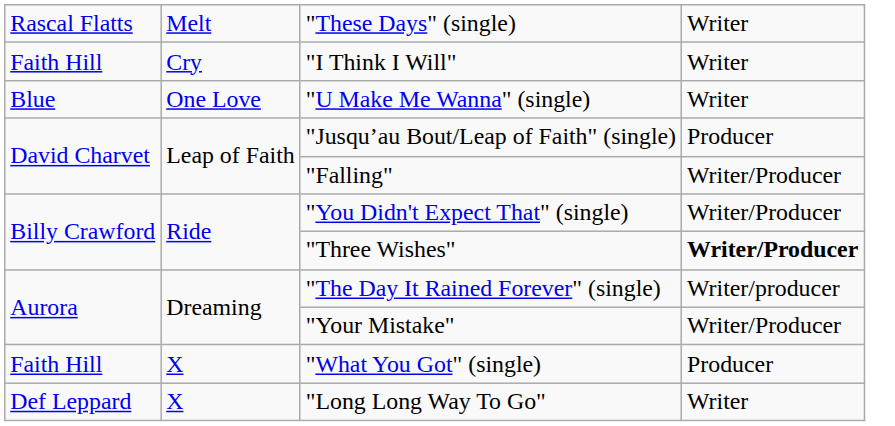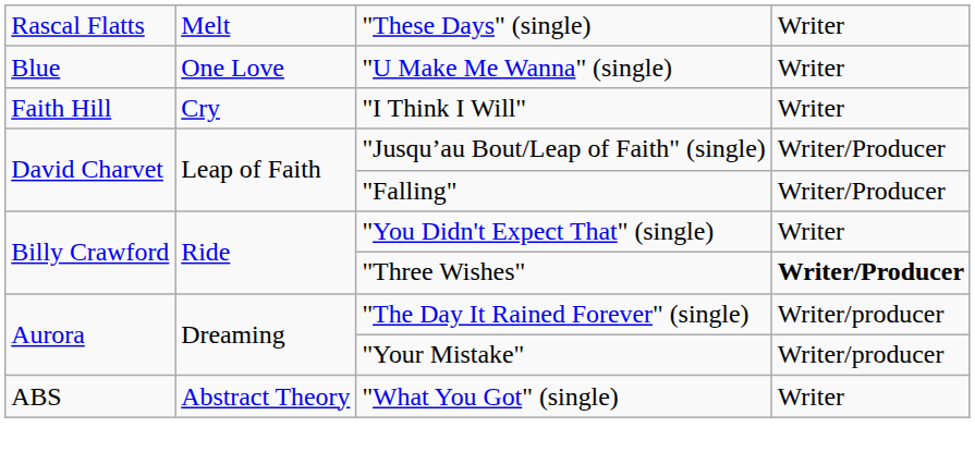 <table class="wikitable">
 <tr>
 <td><a href='#'>Rascal Flatts</a></td>
 <td><a href='#'>Melt</a></td>
 <td>"<a href='#'>These Days</a>" (single)</td>
+<td>Writer</td>
+</tr>
+<tr>
+<td><a href='#'>Blue</a></td>
+<td><a href='#'>One Love</a></td>
+<td>"<a href='#'>U Make Me Wanna</a>" (single)</td>
 <td>Writer</td>
 </tr>
 <tr>
 <td><a href='#'>Faith Hill</a></td>
 <td><a href='#'>Cry</a></td>
 <td>"I Think I Will"</td>
 <td>Writer</td>
 </tr>
 <tr>
-<td><a href='#'>Blue</a></td>
-<td><a href='#'>One Love</a></td>
-<td>"<a href='#'>U Make Me Wanna</a>" (single)</td>
-<td>Writer</td>
-</tr>
-<tr>
 <td rowspan="2"><a href='#'>David Charvet</a></td>
 <td rowspan="2">Leap of Faith</td>
 <td>"Jusqu’au Bout/Leap of Faith" (single)</td>
-<td>Producer</td>
+<td>Writer/Producer</td>
 </tr>
 <tr>
 <td>"Falling"</td>
 <td>Writer/Producer</td>
 </tr>
 <tr>
 <td rowspan="2"><a href='#'>Billy Crawford</a></td>
 <td rowspan="2"><a href='#'>Ride</a></td>
 <td>"<a href='#'>You Didn't Expect That</a>" (single)</td>
-<td>Writer/Producer</td>
+<td>Writer</td>
 </tr>
 <tr>
 <td>"Three Wishes"</td>
 <td><strong>Writer/Producer</strong></td>
 </tr>
 <tr>
 <td rowspan="2"><a href='#'>Aurora</a></td>
 <td rowspan="2">Dreaming</td>
 <td>"<a href='#'>The Day It Rained Forever</a>" (single)</td>
 <td>Writer/producer</td>
 </tr>
 <tr>
 <td>"Your Mistake"</td>
-<td>Writer/Producer</td>
+<td>Writer/producer</td>
 </tr>
 <tr>
-<td><a href='#'>Faith Hill</a></td>
-<td><a href='#'>X</a></td>
+<td>ABS</td>
+<td><a href='#'>Abstract Theory</a></td>
 <td>"<a href='#'>What You Got</a>" (single)</td>
-<td>Producer</td>
-</tr>
-<tr>
-<td><a href='#'>Def Leppard</a></td>
-<td><a href='#'>X</a></td>
-<td>"Long Long Way To Go"</td>
 <td>Writer</td>
 </tr>
 </table>
